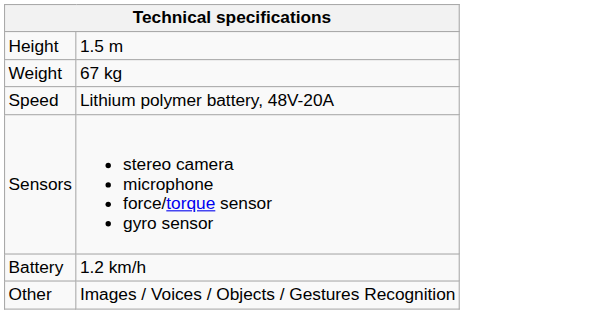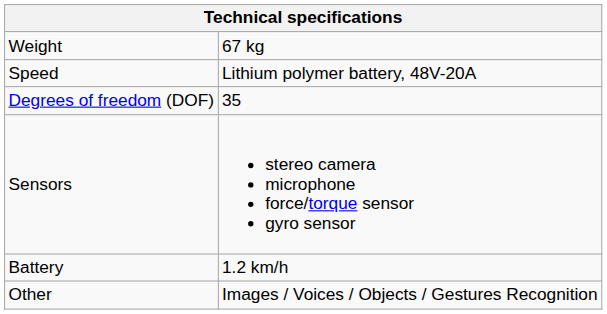 <table class="wikitable">
 <tr>
 <th colspan=2>Technical specifications</th>
-</tr>
-<tr>
-<td>Height</td>
-<td>1.5 m</td>
 </tr>
 <tr>
 <td>Weight</td>
 <td>67 kg</td>
 </tr>
 <tr>
 <td>Speed</td>
 <td>Lithium polymer battery, 48V-20A</td>
+</tr>
+<tr>
+<td><a href='#'>Degrees of freedom</a> (DOF)</td>
+<td>35</td>
 </tr>
 <tr>
 <td>Sensors</td>
 <td><br><ul><li>stereo camera</li><li>microphone</li><li>force/<a href='#'>torque</a> sensor</li><li>gyro sensor</li></ul></td>
 </tr>
 <tr>
 <td>Battery</td>
 <td>1.2 km/h</td>
 </tr>
 <tr>
 <td>Other</td>
 <td>Images / Voices / Objects / Gestures Recognition</td>
 </tr>
 </table>
